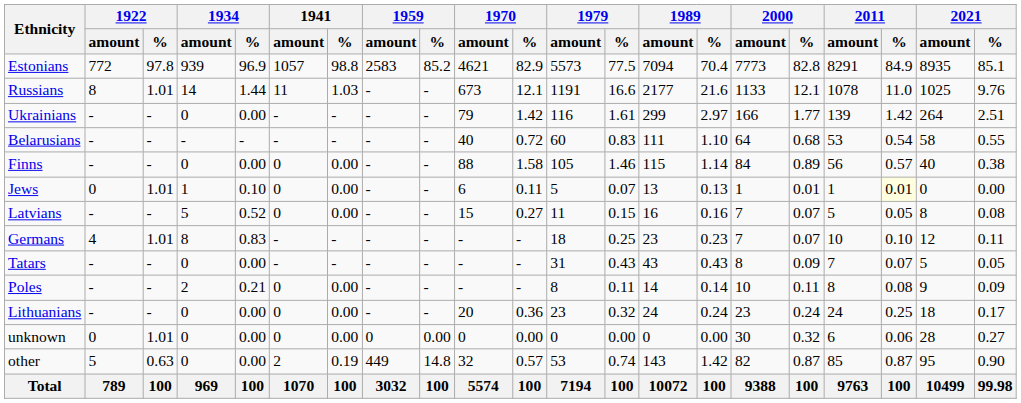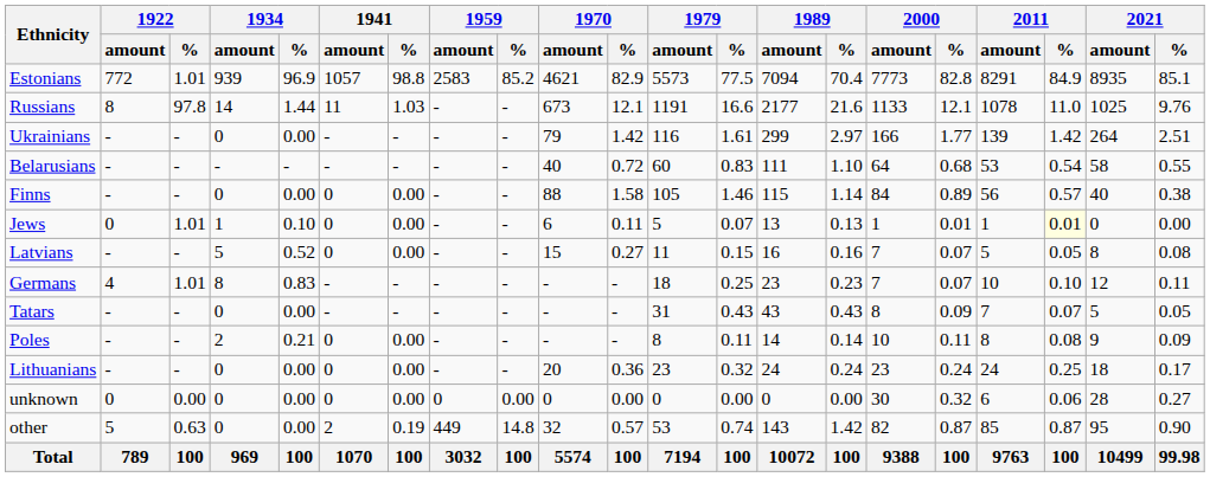 <table class="wikitable sortable">
 <tr>
 <th rowspan="2">Ethnicity</th>
 <th colspan="2"><a href='#'>1922</a></th>
 <th colspan="2"><a href='#'>1934</a></th>
 <th colspan="2">1941</th>
 <th colspan="2"><a href='#'>1959</a></th>
 <th colspan="2"><a href='#'>1970</a></th>
 <th colspan="2"><a href='#'>1979</a></th>
 <th colspan="2"><a href='#'>1989</a></th>
 <th colspan="2"><a href='#'>2000</a></th>
 <th colspan="2"><a href='#'>2011</a></th>
 <th colspan="2"><a href='#'>2021</a></th>
 </tr>
 <tr>
 <th>amount</th>
 <th>%</th>
 <th>amount</th>
 <th>%</th>
 <th>amount</th>
 <th>%</th>
 <th>amount</th>
 <th>%</th>
 <th>amount</th>
 <th>%</th>
 <th>amount</th>
 <th>%</th>
 <th>amount</th>
 <th>%</th>
 <th>amount</th>
 <th>%</th>
 <th>amount</th>
 <th>%</th>
 <th>amount</th>
 <th>%</th>
 </tr>
 <tr>
 <td><a href='#'>Estonians</a></td>
 <td>772</td>
-<td>97.8</td>
+<td>1.01</td>
 <td>939</td>
 <td>96.9</td>
 <td>1057</td>
 <td>98.8</td>
 <td>2583</td>
 <td>85.2</td>
 <td>4621</td>
 <td>82.9</td>
 <td>5573</td>
 <td>77.5</td>
 <td>7094</td>
 <td>70.4</td>
 <td>7773</td>
 <td>82.8</td>
 <td>8291</td>
 <td>84.9</td>
 <td>8935</td>
 <td>85.1</td>
 </tr>
 <tr>
 <td><a href='#'>Russians</a></td>
 <td>8</td>
-<td>1.01</td>
+<td>97.8</td>
 <td>14</td>
 <td>1.44</td>
 <td>11</td>
 <td>1.03</td>
 <td>-</td>
 <td>-</td>
 <td>673</td>
 <td>12.1</td>
 <td>1191</td>
 <td>16.6</td>
 <td>2177</td>
 <td>21.6</td>
 <td>1133</td>
 <td>12.1</td>
 <td>1078</td>
 <td>11.0</td>
 <td>1025</td>
 <td>9.76</td>
 </tr>
 <tr>
 <td><a href='#'>Ukrainians</a></td>
 <td>-</td>
 <td>-</td>
 <td>0</td>
 <td>0.00</td>
 <td>-</td>
 <td>-</td>
 <td>-</td>
 <td>-</td>
 <td>79</td>
 <td>1.42</td>
 <td>116</td>
 <td>1.61</td>
 <td>299</td>
 <td>2.97</td>
 <td>166</td>
 <td>1.77</td>
 <td>139</td>
 <td>1.42</td>
 <td>264</td>
 <td>2.51</td>
 </tr>
 <tr>
 <td><a href='#'>Belarusians</a></td>
 <td>-</td>
 <td>-</td>
 <td>-</td>
 <td>-</td>
 <td>-</td>
 <td>-</td>
 <td>-</td>
 <td>-</td>
 <td>40</td>
 <td>0.72</td>
 <td>60</td>
 <td>0.83</td>
 <td>111</td>
 <td>1.10</td>
 <td>64</td>
 <td>0.68</td>
 <td>53</td>
 <td>0.54</td>
 <td>58</td>
 <td>0.55</td>
 </tr>
 <tr>
 <td><a href='#'>Finns</a></td>
 <td>-</td>
 <td>-</td>
 <td>0</td>
 <td>0.00</td>
 <td>0</td>
 <td>0.00</td>
 <td>-</td>
 <td>-</td>
 <td>88</td>
 <td>1.58</td>
 <td>105</td>
 <td>1.46</td>
 <td>115</td>
 <td>1.14</td>
 <td>84</td>
 <td>0.89</td>
 <td>56</td>
 <td>0.57</td>
 <td>40</td>
 <td>0.38</td>
 </tr>
 <tr>
 <td><a href='#'>Jews</a></td>
 <td>0</td>
 <td>1.01</td>
 <td>1</td>
 <td>0.10</td>
 <td>0</td>
 <td>0.00</td>
 <td>-</td>
 <td>-</td>
 <td>6</td>
 <td>0.11</td>
 <td>5</td>
 <td>0.07</td>
 <td>13</td>
 <td>0.13</td>
 <td>1</td>
 <td>0.01</td>
 <td>1</td>
 <td style="background: lightyellow;">0.01</td>
 <td>0</td>
 <td>0.00</td>
 </tr>
 <tr>
 <td><a href='#'>Latvians</a></td>
 <td>-</td>
 <td>-</td>
 <td>5</td>
 <td>0.52</td>
 <td>0</td>
 <td>0.00</td>
 <td>-</td>
 <td>-</td>
 <td>15</td>
 <td>0.27</td>
 <td>11</td>
 <td>0.15</td>
 <td>16</td>
 <td>0.16</td>
 <td>7</td>
 <td>0.07</td>
 <td>5</td>
 <td>0.05</td>
 <td>8</td>
 <td>0.08</td>
 </tr>
 <tr>
 <td><a href='#'>Germans</a></td>
 <td>4</td>
 <td>1.01</td>
 <td>8</td>
 <td>0.83</td>
 <td>-</td>
 <td>-</td>
 <td>-</td>
 <td>-</td>
 <td>-</td>
 <td>-</td>
 <td>18</td>
 <td>0.25</td>
 <td>23</td>
 <td>0.23</td>
 <td>7</td>
 <td>0.07</td>
 <td>10</td>
 <td>0.10</td>
 <td>12</td>
 <td>0.11</td>
 </tr>
 <tr>
 <td><a href='#'>Tatars</a></td>
 <td>-</td>
 <td>-</td>
 <td>0</td>
 <td>0.00</td>
 <td>-</td>
 <td>-</td>
 <td>-</td>
 <td>-</td>
 <td>-</td>
 <td>-</td>
 <td>31</td>
 <td>0.43</td>
 <td>43</td>
 <td>0.43</td>
 <td>8</td>
 <td>0.09</td>
 <td>7</td>
 <td>0.07</td>
 <td>5</td>
 <td>0.05</td>
 </tr>
 <tr>
 <td><a href='#'>Poles</a></td>
 <td>-</td>
 <td>-</td>
 <td>2</td>
 <td>0.21</td>
 <td>0</td>
 <td>0.00</td>
 <td>-</td>
 <td>-</td>
 <td>-</td>
 <td>-</td>
 <td>8</td>
 <td>0.11</td>
 <td>14</td>
 <td>0.14</td>
 <td>10</td>
 <td>0.11</td>
 <td>8</td>
 <td>0.08</td>
 <td>9</td>
 <td>0.09</td>
 </tr>
 <tr>
 <td><a href='#'>Lithuanians</a></td>
 <td>-</td>
 <td>-</td>
 <td>0</td>
 <td>0.00</td>
 <td>0</td>
 <td>0.00</td>
 <td>-</td>
 <td>-</td>
 <td>20</td>
 <td>0.36</td>
 <td>23</td>
 <td>0.32</td>
 <td>24</td>
 <td>0.24</td>
 <td>23</td>
 <td>0.24</td>
 <td>24</td>
 <td>0.25</td>
 <td>18</td>
 <td>0.17</td>
 </tr>
 <tr>
 <td>unknown</td>
 <td>0</td>
-<td>1.01</td>
+<td>0.00</td>
 <td>0</td>
 <td>0.00</td>
 <td>0</td>
 <td>0.00</td>
 <td>0</td>
 <td>0.00</td>
 <td>0</td>
 <td>0.00</td>
 <td>0</td>
 <td>0.00</td>
 <td>0</td>
 <td>0.00</td>
 <td>30</td>
 <td>0.32</td>
 <td>6</td>
 <td>0.06</td>
 <td>28</td>
 <td>0.27</td>
 </tr>
 <tr>
 <td>other</td>
 <td>5</td>
 <td>0.63</td>
 <td>0</td>
 <td>0.00</td>
 <td>2</td>
 <td>0.19</td>
 <td>449</td>
 <td>14.8</td>
 <td>32</td>
 <td>0.57</td>
 <td>53</td>
 <td>0.74</td>
 <td>143</td>
 <td>1.42</td>
 <td>82</td>
 <td>0.87</td>
 <td>85</td>
 <td>0.87</td>
 <td>95</td>
 <td>0.90</td>
 </tr>
 <tr>
 <th>Total</th>
 <th>789</th>
 <th>100</th>
 <th>969</th>
 <th>100</th>
 <th>1070</th>
 <th>100</th>
 <th>3032</th>
 <th>100</th>
 <th>5574</th>
 <th>100</th>
 <th>7194</th>
 <th>100</th>
 <th>10072</th>
 <th>100</th>
 <th>9388</th>
 <th>100</th>
 <th>9763</th>
 <th>100</th>
 <th>10499</th>
 <th>99.98</th>
 </tr>
 </table>
